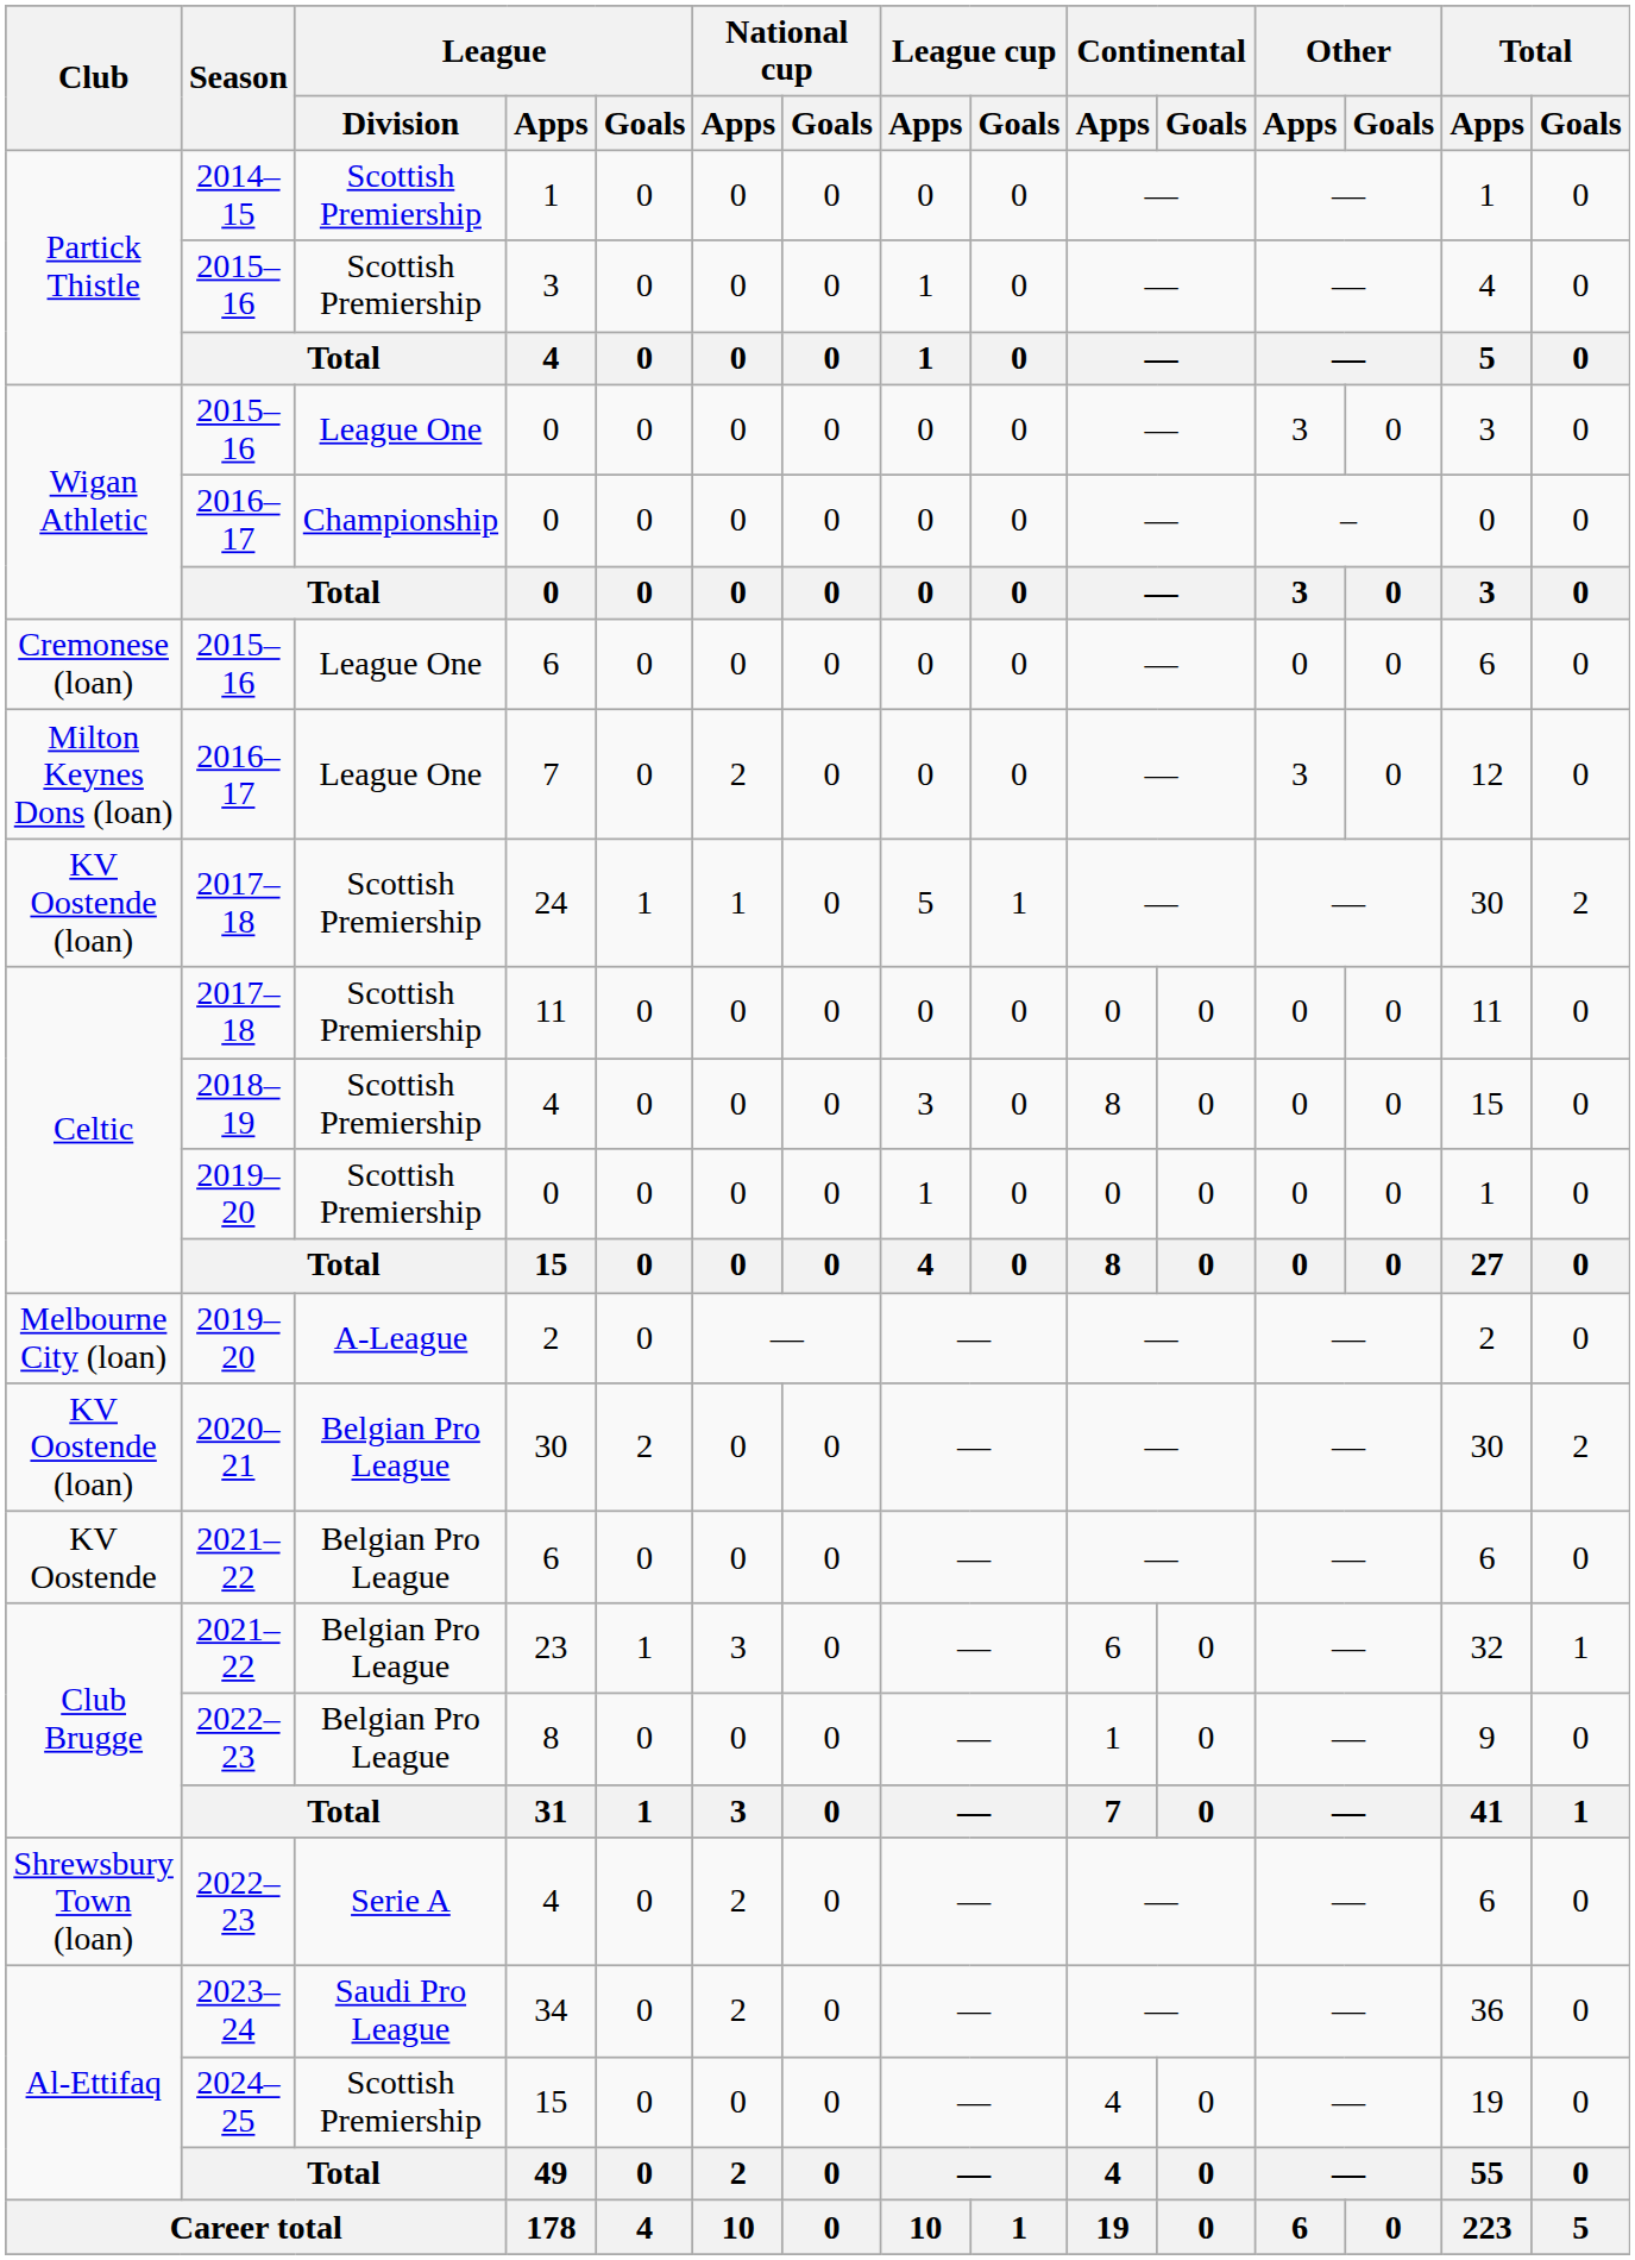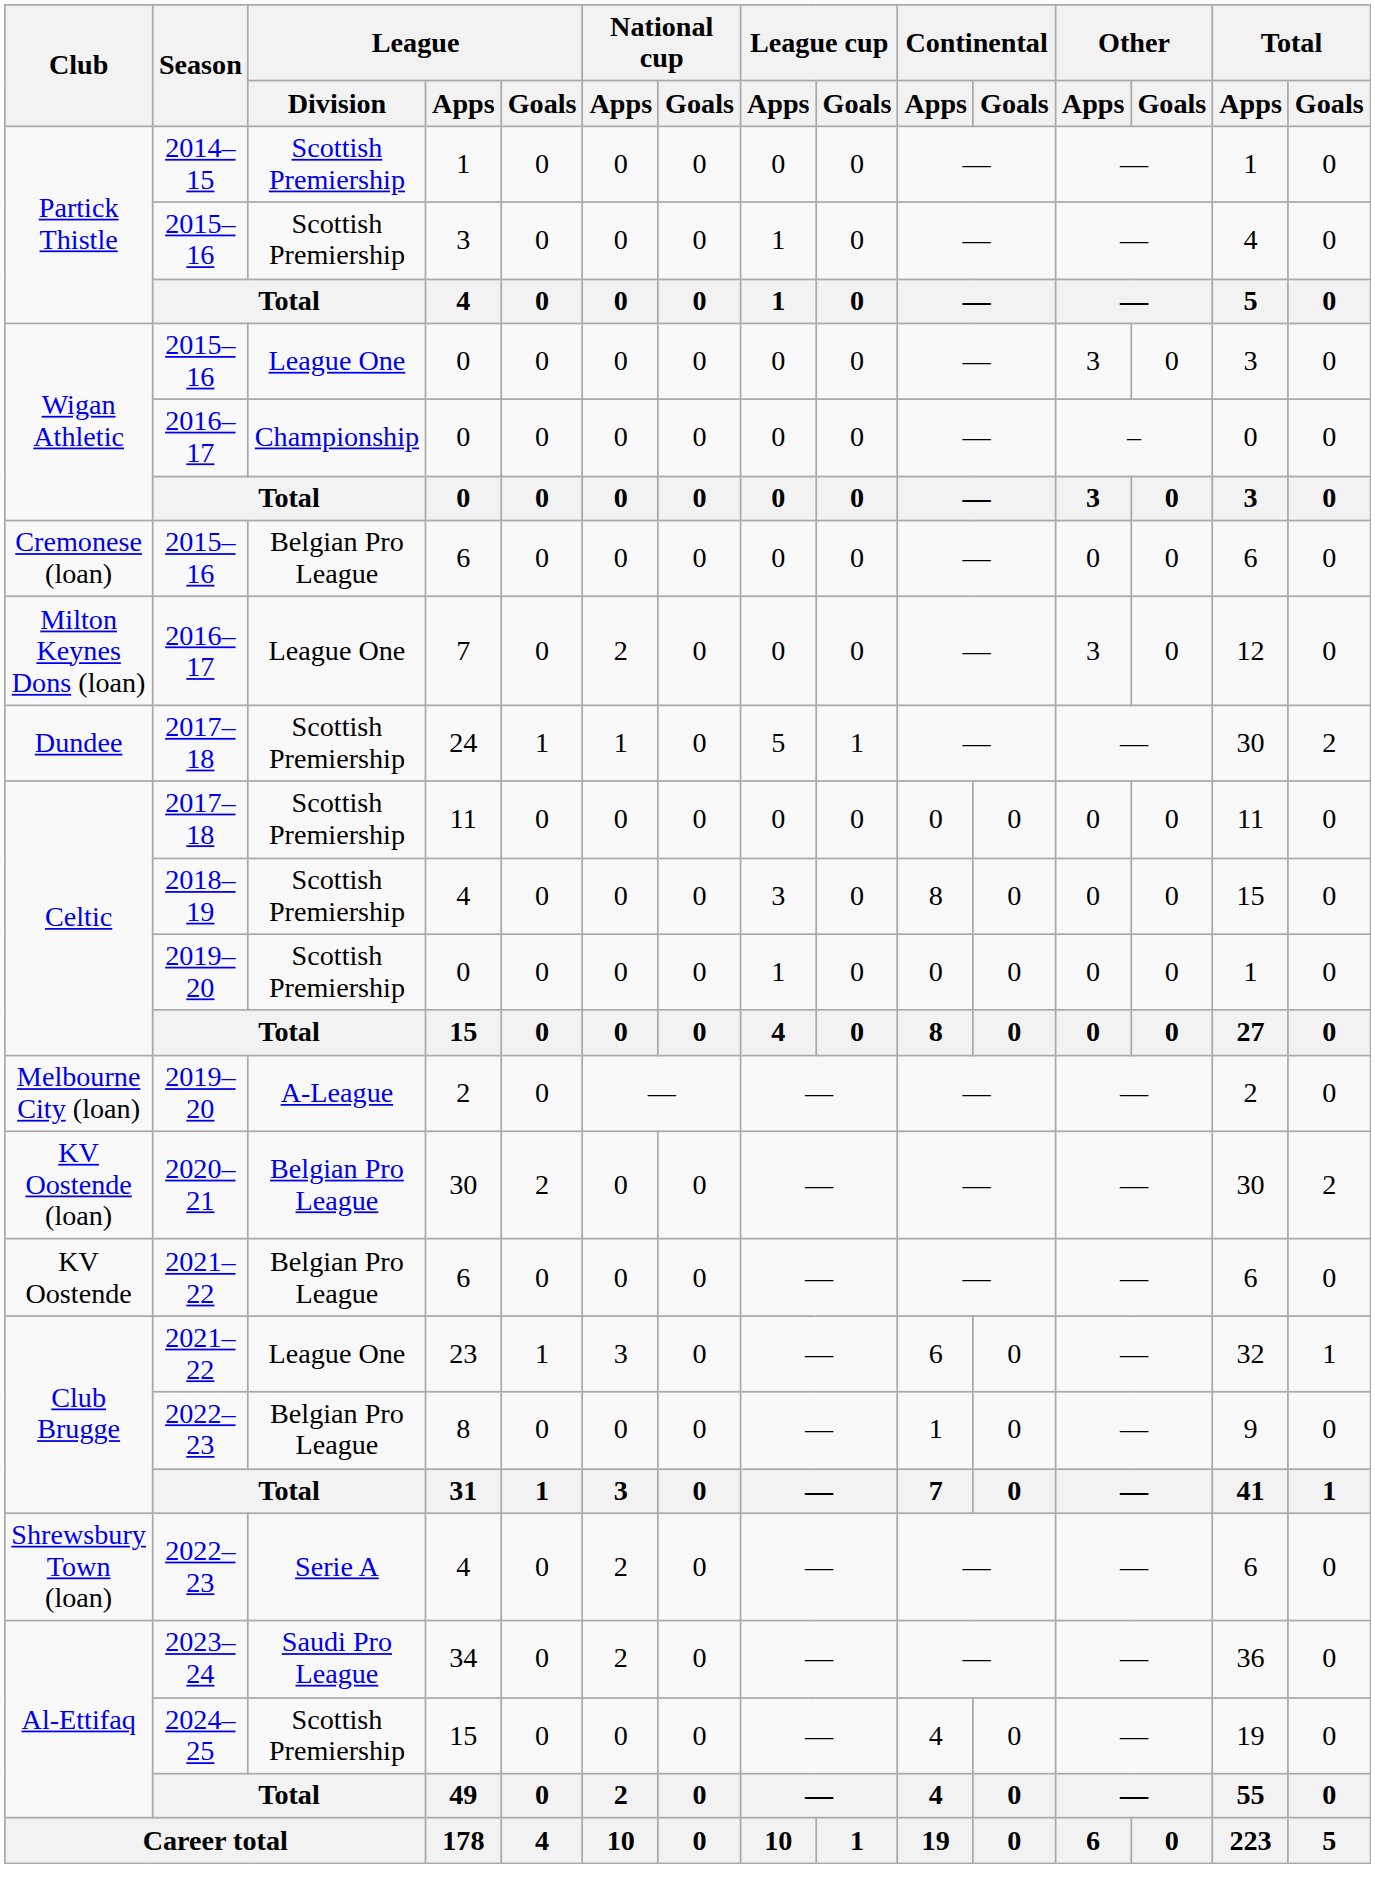 <table class="wikitable" style="text-align: center">
 <tr>
 <th rowspan="2">Club</th>
 <th rowspan="2">Season</th>
 <th colspan="3">League</th>
 <th colspan="2">National cup</th>
 <th colspan="2">League cup</th>
 <th colspan="2">Continental</th>
 <th colspan="2">Other</th>
 <th colspan="2">Total</th>
 </tr>
 <tr>
 <th>Division</th>
 <th>Apps</th>
 <th>Goals</th>
 <th>Apps</th>
 <th>Goals</th>
 <th>Apps</th>
 <th>Goals</th>
 <th>Apps</th>
 <th>Goals</th>
 <th>Apps</th>
 <th>Goals</th>
 <th>Apps</th>
 <th>Goals</th>
 </tr>
 <tr>
 <td rowspan="3"><a href='#'>Partick Thistle</a></td>
 <td><a href='#'>2014–15</a></td>
 <td><a href='#'>Scottish Premiership</a></td>
 <td>1</td>
 <td>0</td>
 <td>0</td>
 <td>0</td>
 <td>0</td>
 <td>0</td>
 <td colspan="2">—</td>
 <td colspan="2">—</td>
 <td>1</td>
 <td>0</td>
 </tr>
 <tr>
 <td><a href='#'>2015–16</a></td>
 <td>Scottish Premiership</td>
 <td>3</td>
 <td>0</td>
 <td>0</td>
 <td>0</td>
 <td>1</td>
 <td>0</td>
 <td colspan="2">—</td>
 <td colspan="2">—</td>
 <td>4</td>
 <td>0</td>
 </tr>
 <tr>
 <th colspan="2">Total</th>
 <th>4</th>
 <th>0</th>
 <th>0</th>
 <th>0</th>
 <th>1</th>
 <th>0</th>
 <th colspan="2">—</th>
 <th colspan="2">—</th>
 <th>5</th>
 <th>0</th>
 </tr>
 <tr>
 <td rowspan="3"><a href='#'>Wigan Athletic</a></td>
 <td><a href='#'>2015–16</a></td>
 <td><a href='#'>League One</a></td>
 <td>0</td>
 <td>0</td>
 <td>0</td>
 <td>0</td>
 <td>0</td>
 <td>0</td>
 <td colspan="2">—</td>
 <td>3</td>
 <td>0</td>
 <td>3</td>
 <td>0</td>
 </tr>
 <tr>
 <td><a href='#'>2016–17</a></td>
 <td><a href='#'>Championship</a></td>
 <td>0</td>
 <td>0</td>
 <td>0</td>
 <td>0</td>
 <td>0</td>
 <td>0</td>
 <td colspan="2">—</td>
 <td colspan="2">–</td>
 <td>0</td>
 <td>0</td>
 </tr>
 <tr>
 <th colspan="2">Total</th>
 <th>0</th>
 <th>0</th>
 <th>0</th>
 <th>0</th>
 <th>0</th>
 <th>0</th>
 <th colspan="2">—</th>
 <th>3</th>
 <th>0</th>
 <th>3</th>
 <th>0</th>
 </tr>
 <tr>
 <td><a href='#'>Cremonese</a> (loan)</td>
 <td><a href='#'>2015–16</a></td>
-<td>League One</td>
+<td>Belgian Pro League</td>
 <td>6</td>
 <td>0</td>
 <td>0</td>
 <td>0</td>
 <td>0</td>
 <td>0</td>
 <td colspan="2">—</td>
 <td>0</td>
 <td>0</td>
 <td>6</td>
 <td>0</td>
 </tr>
 <tr>
 <td><a href='#'>Milton Keynes Dons</a> (loan)</td>
 <td><a href='#'>2016–17</a></td>
 <td>League One</td>
 <td>7</td>
 <td>0</td>
 <td>2</td>
 <td>0</td>
 <td>0</td>
 <td>0</td>
 <td colspan="2">—</td>
 <td>3</td>
 <td>0</td>
 <td>12</td>
 <td>0</td>
 </tr>
 <tr>
-<td><a href='#'>KV Oostende</a> (loan)</td>
+<td><a href='#'>Dundee</a></td>
 <td><a href='#'>2017–18</a></td>
 <td>Scottish Premiership</td>
 <td>24</td>
 <td>1</td>
 <td>1</td>
 <td>0</td>
 <td>5</td>
 <td>1</td>
 <td colspan="2">—</td>
 <td colspan="2">—</td>
 <td>30</td>
 <td>2</td>
 </tr>
 <tr>
 <td rowspan="4"><a href='#'>Celtic</a></td>
 <td><a href='#'>2017–18</a></td>
 <td>Scottish Premiership</td>
 <td>11</td>
 <td>0</td>
 <td>0</td>
 <td>0</td>
 <td>0</td>
 <td>0</td>
 <td>0</td>
 <td>0</td>
 <td>0</td>
 <td>0</td>
 <td>11</td>
 <td>0</td>
 </tr>
 <tr>
 <td><a href='#'>2018–19</a></td>
 <td>Scottish Premiership</td>
 <td>4</td>
 <td>0</td>
 <td>0</td>
 <td>0</td>
 <td>3</td>
 <td>0</td>
 <td>8</td>
 <td>0</td>
 <td>0</td>
 <td>0</td>
 <td>15</td>
 <td>0</td>
 </tr>
 <tr>
 <td><a href='#'>2019–20</a></td>
 <td>Scottish Premiership</td>
 <td>0</td>
 <td>0</td>
 <td>0</td>
 <td>0</td>
 <td>1</td>
 <td>0</td>
 <td>0</td>
 <td>0</td>
 <td>0</td>
 <td>0</td>
 <td>1</td>
 <td>0</td>
 </tr>
 <tr>
 <th colspan="2">Total</th>
 <th>15</th>
 <th>0</th>
 <th>0</th>
 <th>0</th>
 <th>4</th>
 <th>0</th>
 <th>8</th>
 <th>0</th>
 <th>0</th>
 <th>0</th>
 <th>27</th>
 <th>0</th>
 </tr>
 <tr>
 <td><a href='#'>Melbourne City</a> (loan)</td>
 <td><a href='#'>2019–20</a></td>
 <td><a href='#'>A-League</a></td>
 <td>2</td>
 <td>0</td>
 <td colspan="2">—</td>
 <td colspan="2">—</td>
 <td colspan="2">—</td>
 <td colspan="2">—</td>
 <td>2</td>
 <td>0</td>
 </tr>
 <tr>
 <td><a href='#'>KV Oostende</a> (loan)</td>
 <td><a href='#'>2020–21</a></td>
 <td><a href='#'>Belgian Pro League</a></td>
 <td>30</td>
 <td>2</td>
 <td>0</td>
 <td>0</td>
 <td colspan="2">—</td>
 <td colspan="2">—</td>
 <td colspan="2">—</td>
 <td>30</td>
 <td>2</td>
 </tr>
 <tr>
 <td>KV Oostende</td>
 <td><a href='#'>2021–22</a></td>
 <td>Belgian Pro League</td>
 <td>6</td>
 <td>0</td>
 <td>0</td>
 <td>0</td>
 <td colspan="2">—</td>
 <td colspan="2">—</td>
 <td colspan="2">—</td>
 <td>6</td>
 <td>0</td>
 </tr>
 <tr>
 <td rowspan="3"><a href='#'>Club Brugge</a></td>
 <td><a href='#'>2021–22</a></td>
-<td>Belgian Pro League</td>
+<td>League One</td>
 <td>23</td>
 <td>1</td>
 <td>3</td>
 <td>0</td>
 <td colspan="2">—</td>
 <td>6</td>
 <td>0</td>
 <td colspan="2">—</td>
 <td>32</td>
 <td>1</td>
 </tr>
 <tr>
 <td><a href='#'>2022–23</a></td>
 <td>Belgian Pro League</td>
 <td>8</td>
 <td>0</td>
 <td>0</td>
 <td>0</td>
 <td colspan="2">—</td>
 <td>1</td>
 <td>0</td>
 <td colspan="2">—</td>
 <td>9</td>
 <td>0</td>
 </tr>
 <tr>
 <th colspan="2">Total</th>
 <th>31</th>
 <th>1</th>
 <th>3</th>
 <th>0</th>
 <th colspan="2">—</th>
 <th>7</th>
 <th>0</th>
 <th colspan="2">—</th>
 <th>41</th>
 <th>1</th>
 </tr>
 <tr>
 <td><a href='#'>Shrewsbury Town</a> (loan)</td>
 <td><a href='#'>2022–23</a></td>
 <td><a href='#'>Serie A</a></td>
 <td>4</td>
 <td>0</td>
 <td>2</td>
 <td>0</td>
 <td colspan="2">—</td>
 <td colspan="2">—</td>
 <td colspan="2">—</td>
 <td>6</td>
 <td>0</td>
 </tr>
 <tr>
 <td rowspan="3"><a href='#'>Al-Ettifaq</a></td>
 <td><a href='#'>2023–24</a></td>
 <td><a href='#'>Saudi Pro League</a></td>
 <td>34</td>
 <td>0</td>
 <td>2</td>
 <td>0</td>
 <td colspan="2">—</td>
 <td colspan="2">—</td>
 <td colspan="2">—</td>
 <td>36</td>
 <td>0</td>
 </tr>
 <tr>
 <td><a href='#'>2024–25</a></td>
 <td>Scottish Premiership</td>
 <td>15</td>
 <td>0</td>
 <td>0</td>
 <td>0</td>
 <td colspan="2">—</td>
 <td>4</td>
 <td>0</td>
 <td colspan="2">—</td>
 <td>19</td>
 <td>0</td>
 </tr>
 <tr>
 <th colspan="2">Total</th>
 <th>49</th>
 <th>0</th>
 <th>2</th>
 <th>0</th>
 <th colspan="2">—</th>
 <th>4</th>
 <th>0</th>
 <th colspan="2">—</th>
 <th>55</th>
 <th>0</th>
 </tr>
 <tr>
 <th colspan="3">Career total</th>
 <th>178</th>
 <th>4</th>
 <th>10</th>
 <th>0</th>
 <th>10</th>
 <th>1</th>
 <th>19</th>
 <th>0</th>
 <th>6</th>
 <th>0</th>
 <th>223</th>
 <th>5</th>
 </tr>
 </table>
